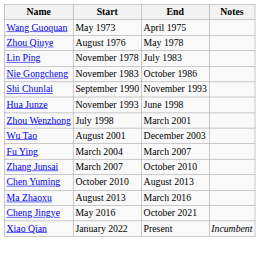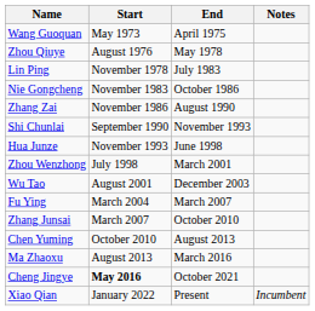 <table class=wikitable>
 <tr>
 <th>Name</th>
 <th>Start</th>
 <th>End</th>
 <th>Notes</th>
 </tr>
 <tr>
 <td><a href='#'>Wang Guoquan</a></td>
 <td>May 1973</td>
 <td>April 1975</td>
 <td></td>
 </tr>
 <tr>
 <td><a href='#'>Zhou Qiuye</a></td>
 <td>August 1976</td>
 <td>May 1978</td>
 <td></td>
 </tr>
 <tr>
 <td><a href='#'>Lin Ping</a></td>
 <td>November 1978</td>
 <td>July 1983</td>
 <td></td>
 </tr>
 <tr>
 <td><a href='#'>Nie Gongcheng</a></td>
 <td>November 1983</td>
 <td>October 1986</td>
+<td></td>
+</tr>
+<tr>
+<td><a href='#'>Zhang Zai</a></td>
+<td>November 1986</td>
+<td>August 1990</td>
 <td></td>
 </tr>
 <tr>
 <td><a href='#'>Shi Chunlai</a></td>
 <td>September 1990</td>
 <td>November 1993</td>
 <td></td>
 </tr>
 <tr>
 <td><a href='#'>Hua Junze</a></td>
 <td>November 1993</td>
 <td>June 1998</td>
 <td></td>
 </tr>
 <tr>
 <td><a href='#'>Zhou Wenzhong</a></td>
 <td>July 1998</td>
 <td>March 2001</td>
 <td></td>
 </tr>
 <tr>
 <td><a href='#'>Wu Tao</a></td>
 <td>August 2001</td>
 <td>December 2003</td>
 <td></td>
 </tr>
 <tr>
 <td><a href='#'>Fu Ying</a></td>
 <td>March 2004</td>
 <td>March 2007</td>
 <td></td>
 </tr>
 <tr>
 <td><a href='#'>Zhang Junsai</a></td>
 <td>March 2007</td>
 <td>October 2010</td>
 <td></td>
 </tr>
 <tr>
 <td><a href='#'>Chen Yuming</a></td>
 <td>October 2010</td>
 <td>August 2013</td>
 <td></td>
 </tr>
 <tr>
 <td><a href='#'>Ma Zhaoxu</a></td>
 <td>August 2013</td>
 <td>March 2016</td>
 <td></td>
 </tr>
 <tr>
 <td><a href='#'>Cheng Jingye</a></td>
-<td>May 2016</td>
+<td><strong>May 2016</strong></td>
 <td>October 2021</td>
 <td></td>
 </tr>
 <tr>
 <td><a href='#'>Xiao Qian</a></td>
 <td>January 2022</td>
 <td>Present</td>
 <td><em>Incumbent</em></td>
 </tr>
 </table>
